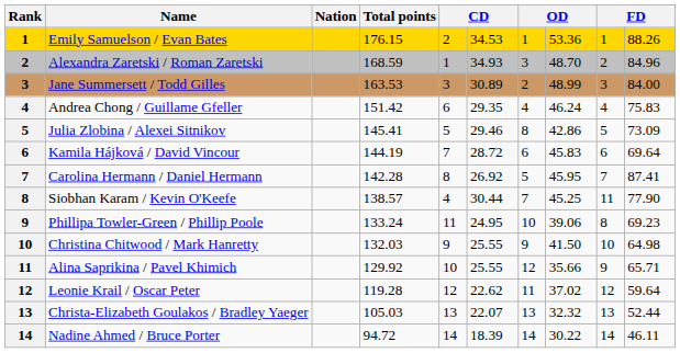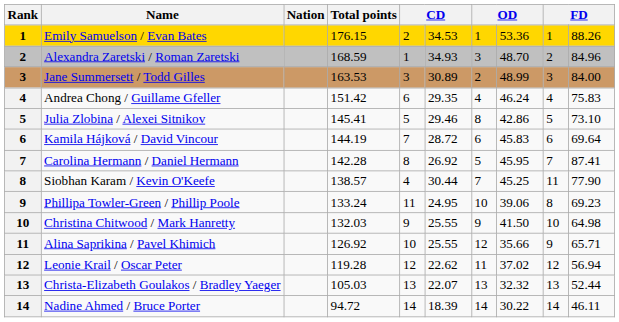 <table class="wikitable">
 <tr>
 <th>Rank</th>
 <th>Name</th>
 <th>Nation</th>
 <th>Total points</th>
 <th colspan="2" width="80px"><a href='#'>CD</a></th>
 <th colspan="2" width="80px"><a href='#'>OD</a></th>
 <th colspan="2" width="80px"><a href='#'>FD</a></th>
 </tr>
 <tr bgcolor="gold">
 <td align="center"><strong>1</strong></td>
 <td><a href='#'>Emily Samuelson</a> / <a href='#'>Evan Bates</a></td>
 <td></td>
 <td>176.15</td>
 <td>2</td>
 <td>34.53</td>
 <td>1</td>
 <td>53.36</td>
 <td>1</td>
 <td>88.26</td>
 </tr>
 <tr bgcolor="silver">
 <td align="center"><strong>2</strong></td>
 <td><a href='#'>Alexandra Zaretski</a> / <a href='#'>Roman Zaretski</a></td>
 <td></td>
 <td>168.59</td>
 <td>1</td>
 <td>34.93</td>
 <td>3</td>
 <td>48.70</td>
 <td>2</td>
 <td>84.96</td>
 </tr>
 <tr bgcolor="cc9966">
 <td align="center"><strong>3</strong></td>
 <td><a href='#'>Jane Summersett</a> / <a href='#'>Todd Gilles</a></td>
 <td></td>
 <td>163.53</td>
 <td>3</td>
 <td>30.89</td>
 <td>2</td>
 <td>48.99</td>
 <td>3</td>
 <td>84.00</td>
 </tr>
 <tr>
 <th>4</th>
 <td>Andrea Chong / <a href='#'>Guillame Gfeller</a></td>
 <td></td>
 <td>151.42</td>
 <td>6</td>
 <td>29.35</td>
 <td>4</td>
 <td>46.24</td>
 <td>4</td>
 <td>75.83</td>
 </tr>
 <tr>
 <th>5</th>
 <td><a href='#'>Julia Zlobina</a> / <a href='#'>Alexei Sitnikov</a></td>
 <td></td>
 <td>145.41</td>
 <td>5</td>
 <td>29.46</td>
 <td>8</td>
 <td>42.86</td>
 <td>5</td>
-<td>73.09</td>
+<td>73.10</td>
 </tr>
 <tr>
 <th>6</th>
 <td><a href='#'>Kamila Hájková</a> / <a href='#'>David Vincour</a></td>
 <td></td>
 <td>144.19</td>
 <td>7</td>
 <td>28.72</td>
 <td>6</td>
 <td>45.83</td>
 <td>6</td>
 <td>69.64</td>
 </tr>
 <tr>
 <th>7</th>
 <td><a href='#'>Carolina Hermann</a> / <a href='#'>Daniel Hermann</a></td>
 <td></td>
 <td>142.28</td>
 <td>8</td>
 <td>26.92</td>
 <td>5</td>
 <td>45.95</td>
 <td>7</td>
 <td>87.41</td>
 </tr>
 <tr>
 <th>8</th>
 <td>Siobhan Karam / <a href='#'>Kevin O'Keefe</a></td>
 <td></td>
 <td>138.57</td>
 <td>4</td>
 <td>30.44</td>
 <td>7</td>
 <td>45.25</td>
 <td>11</td>
 <td>77.90</td>
 </tr>
 <tr>
 <th>9</th>
 <td><a href='#'>Phillipa Towler-Green</a> / <a href='#'>Phillip Poole</a></td>
 <td></td>
 <td>133.24</td>
 <td>11</td>
 <td>24.95</td>
 <td>10</td>
 <td>39.06</td>
 <td>8</td>
 <td>69.23</td>
 </tr>
 <tr>
 <th>10</th>
 <td><a href='#'>Christina Chitwood</a> / <a href='#'>Mark Hanretty</a></td>
 <td></td>
 <td>132.03</td>
 <td>9</td>
 <td>25.55</td>
 <td>9</td>
 <td>41.50</td>
 <td>10</td>
 <td>64.98</td>
 </tr>
 <tr>
 <th>11</th>
 <td><a href='#'>Alina Saprikina</a> / <a href='#'>Pavel Khimich</a></td>
 <td></td>
-<td>129.92</td>
+<td>126.92</td>
 <td>10</td>
 <td>25.55</td>
 <td>12</td>
 <td>35.66</td>
 <td>9</td>
 <td>65.71</td>
 </tr>
 <tr>
 <th>12</th>
 <td><a href='#'>Leonie Krail</a> / <a href='#'>Oscar Peter</a></td>
 <td></td>
 <td>119.28</td>
 <td>12</td>
 <td>22.62</td>
 <td>11</td>
 <td>37.02</td>
 <td>12</td>
-<td>59.64</td>
+<td>56.94</td>
 </tr>
 <tr>
 <th>13</th>
 <td><a href='#'>Christa-Elizabeth Goulakos</a> / <a href='#'>Bradley Yaeger</a></td>
 <td></td>
 <td>105.03</td>
 <td>13</td>
 <td>22.07</td>
 <td>13</td>
 <td>32.32</td>
 <td>13</td>
 <td>52.44</td>
 </tr>
 <tr>
 <th>14</th>
 <td><a href='#'>Nadine Ahmed</a> / <a href='#'>Bruce Porter</a></td>
 <td></td>
 <td>94.72</td>
 <td>14</td>
 <td>18.39</td>
 <td>14</td>
 <td>30.22</td>
 <td>14</td>
 <td>46.11</td>
 </tr>
 </table>
